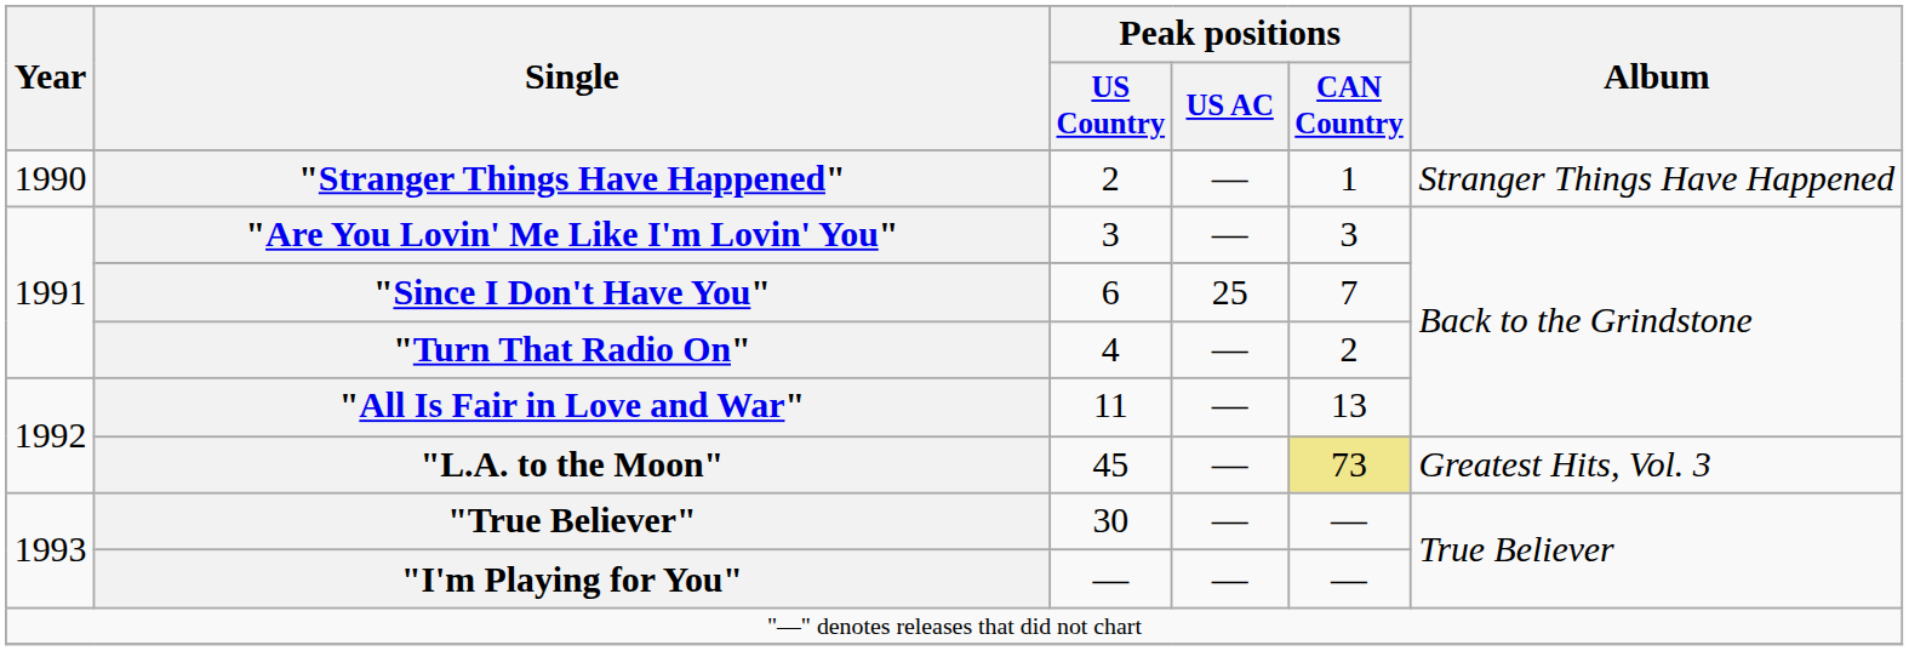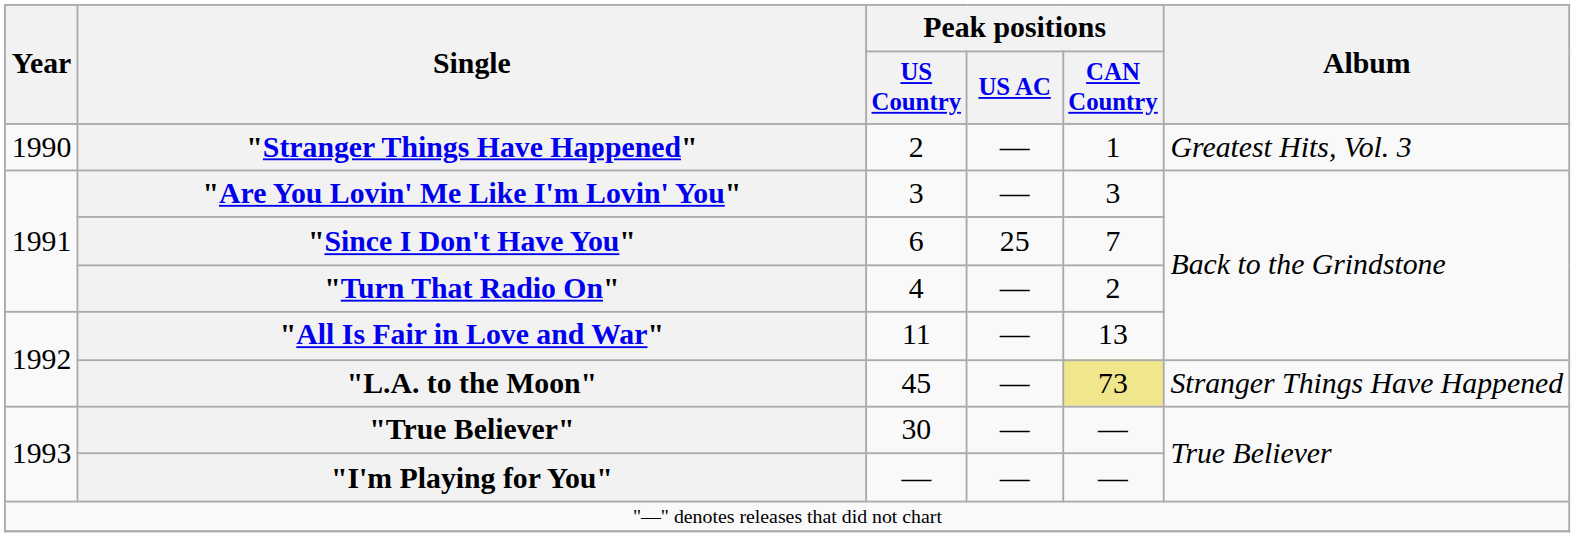 <table class="wikitable plainrowheaders" style="text-align:center;">
 <tr>
 <th rowspan="2">Year</th>
 <th rowspan="2" style="width:26em;">Single</th>
 <th colspan="3">Peak positions</th>
 <th rowspan="2">Album</th>
 </tr>
 <tr style="font-size:smaller;">
 <th width="45"><a href='#'>US Country</a><br></th>
 <th width="45"><a href='#'>US AC</a><br></th>
 <th width="45"><a href='#'>CAN Country</a><br></th>
 </tr>
 <tr>
 <td>1990</td>
 <th scope="row">"<a href='#'>Stranger Things Have Happened</a>"</th>
 <td>2</td>
 <td>—</td>
 <td>1</td>
-<td align="left"><em>Stranger Things Have Happened</em></td>
+<td align="left"><em>Greatest Hits, Vol. 3</em></td>
 </tr>
 <tr>
 <td rowspan="3">1991</td>
 <th scope="row">"<a href='#'>Are You Lovin' Me Like I'm Lovin' You</a>"</th>
 <td>3</td>
 <td>—</td>
 <td>3</td>
 <td align="left" rowspan="4"><em>Back to the Grindstone</em></td>
 </tr>
 <tr>
 <th scope="row">"<a href='#'>Since I Don't Have You</a>"</th>
 <td>6</td>
 <td>25</td>
 <td>7</td>
 </tr>
 <tr>
 <th scope="row">"<a href='#'>Turn That Radio On</a>"</th>
 <td>4</td>
 <td>—</td>
 <td>2</td>
 </tr>
 <tr>
 <td rowspan="2">1992</td>
 <th scope="row">"<a href='#'>All Is Fair in Love and War</a>"</th>
 <td>11</td>
 <td>—</td>
 <td>13</td>
 </tr>
 <tr>
 <th scope="row">"L.A. to the Moon"</th>
 <td>45</td>
 <td>—</td>
 <td style="background: khaki;">73</td>
-<td align="left"><em>Greatest Hits, Vol. 3</em></td>
+<td align="left"><em>Stranger Things Have Happened</em></td>
 </tr>
 <tr>
 <td rowspan="2">1993</td>
 <th scope="row">"True Believer"</th>
 <td>30</td>
 <td>—</td>
 <td>—</td>
 <td align="left" rowspan="2"><em>True Believer</em></td>
 </tr>
 <tr>
 <th scope="row">"I'm Playing for You"</th>
 <td>—</td>
 <td>—</td>
 <td>—</td>
 </tr>
 <tr>
 <td colspan="6" style="font-size:8pt">"—" denotes releases that did not chart</td>
 </tr>
 <tr>
 </tr>
 </table>
